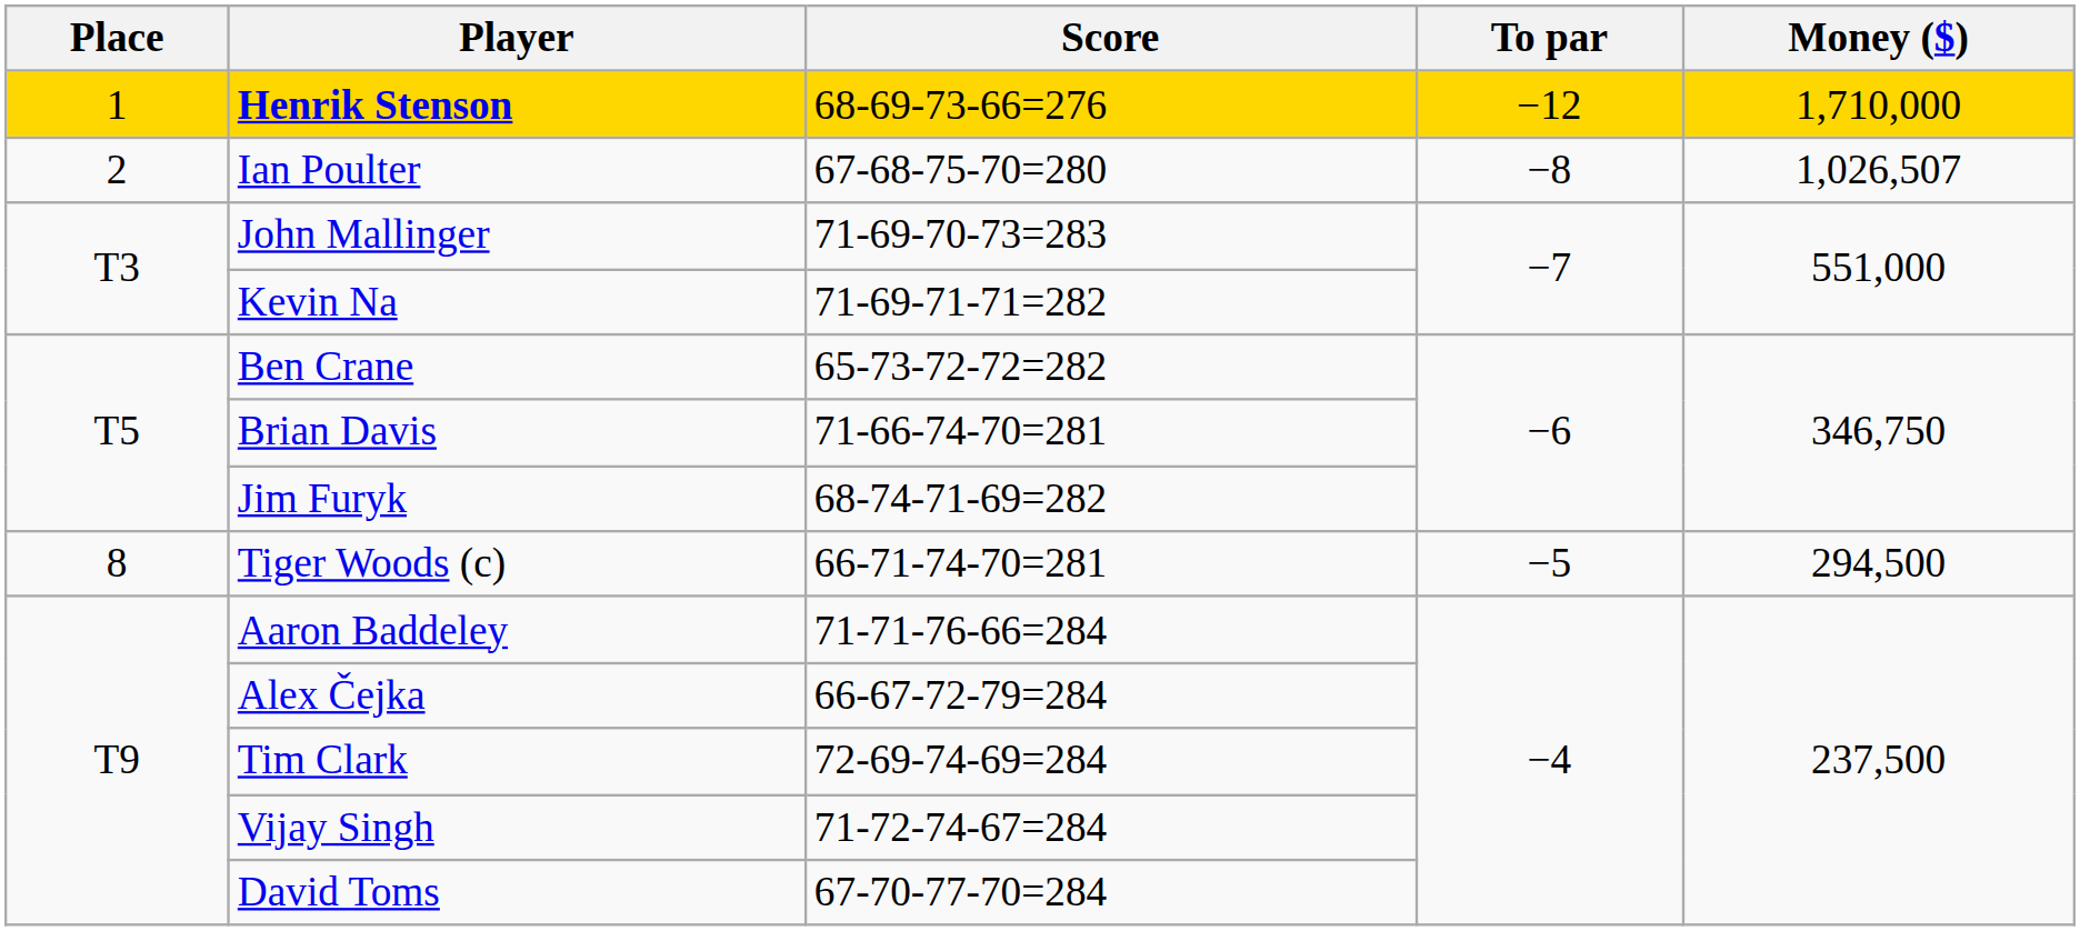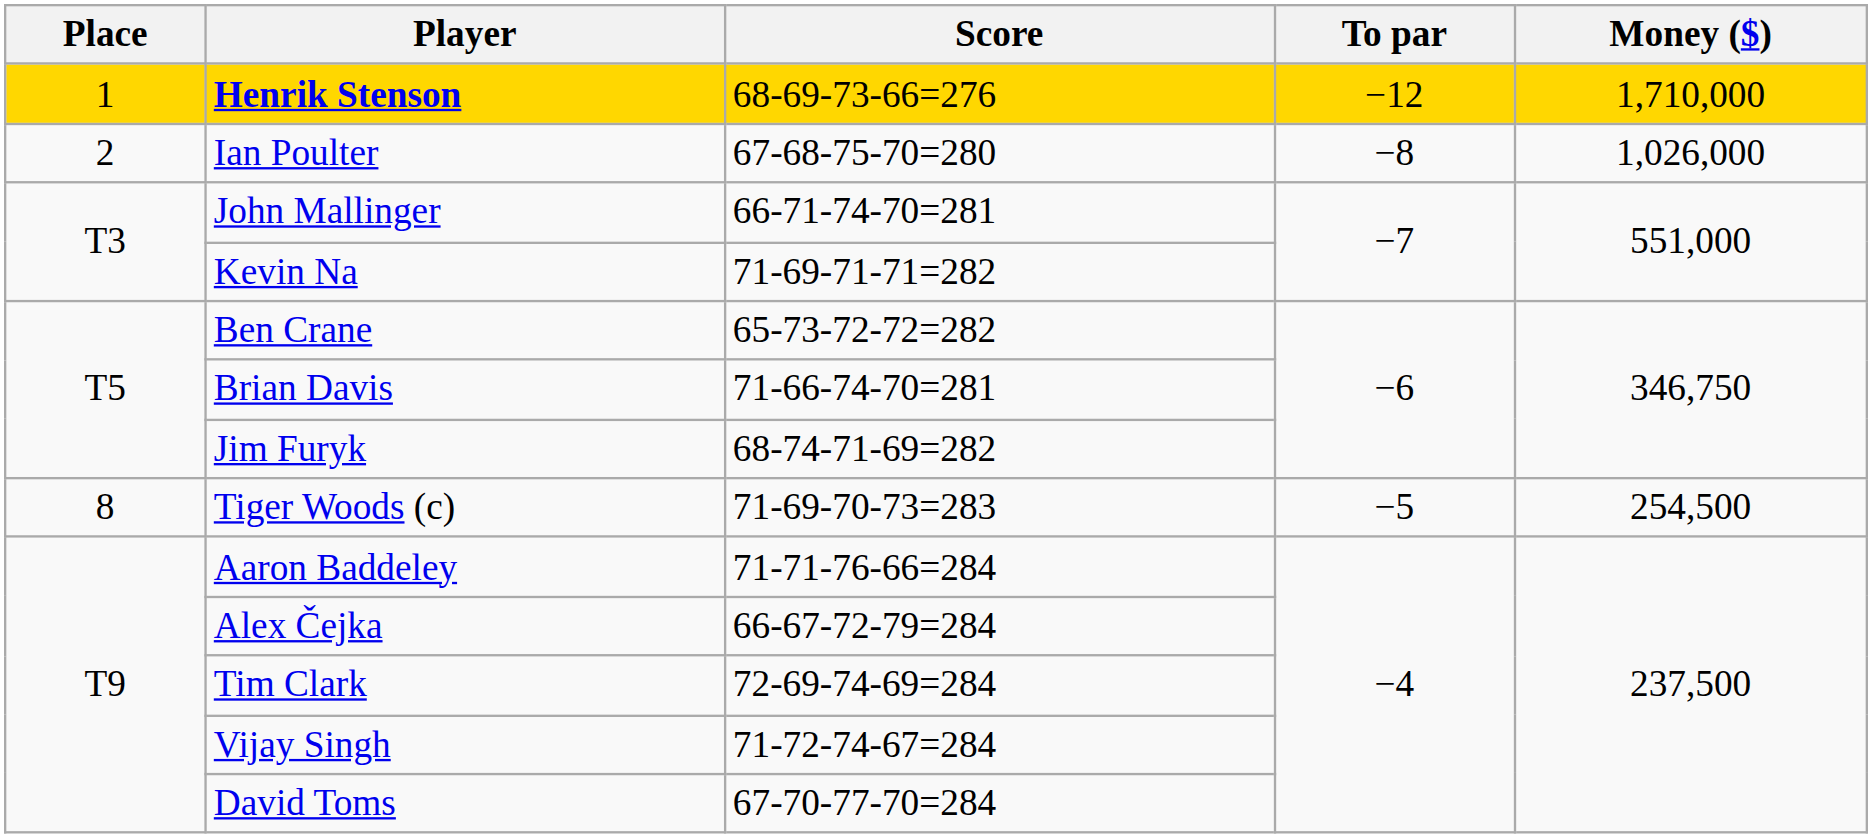 <table class="wikitable" style="width:50em; margin-bottom:0">
 <tr>
 <th>Place</th>
 <th>Player</th>
 <th>Score</th>
 <th>To par</th>
 <th>Money (<a href='#'>$</a>)</th>
 </tr>
 <tr style="background:gold">
 <td align=center>1</td>
 <td> <strong><a href='#'>Henrik Stenson</a></strong></td>
 <td>68-69-73-66=276</td>
 <td align=center>−12</td>
 <td align=center>1,710,000</td>
 </tr>
 <tr>
 <td align=center>2</td>
 <td> <a href='#'>Ian Poulter</a></td>
 <td>67-68-75-70=280</td>
 <td align=center>−8</td>
-<td align=center>1,026,507</td>
+<td align=center>1,026,000</td>
 </tr>
 <tr>
 <td rowspan=2 align=center>T3</td>
 <td> <a href='#'>John Mallinger</a></td>
-<td>71-69-70-73=283</td>
+<td>66-71-74-70=281</td>
 <td rowspan=2 align=center>−7</td>
 <td rowspan=2 align=center>551,000</td>
 </tr>
 <tr>
 <td> <a href='#'>Kevin Na</a></td>
 <td>71-69-71-71=282</td>
 </tr>
 <tr>
 <td rowspan=3 align=center>T5</td>
 <td> <a href='#'>Ben Crane</a></td>
 <td>65-73-72-72=282</td>
 <td rowspan=3 align=center>−6</td>
 <td rowspan=3 align=center>346,750</td>
 </tr>
 <tr>
 <td> <a href='#'>Brian Davis</a></td>
 <td>71-66-74-70=281</td>
 </tr>
 <tr>
 <td> <a href='#'>Jim Furyk</a></td>
 <td>68-74-71-69=282</td>
 </tr>
 <tr>
 <td align=center>8</td>
 <td> <a href='#'>Tiger Woods</a> (c)</td>
-<td>66-71-74-70=281</td>
+<td>71-69-70-73=283</td>
 <td align=center>−5</td>
-<td align=center>294,500</td>
+<td align=center>254,500</td>
 </tr>
 <tr>
 <td rowspan=5 align=center>T9</td>
 <td> <a href='#'>Aaron Baddeley</a></td>
 <td>71-71-76-66=284</td>
 <td rowspan=5 align=center>−4</td>
 <td rowspan=5 align=center>237,500</td>
 </tr>
 <tr>
 <td> <a href='#'>Alex Čejka</a></td>
 <td>66-67-72-79=284</td>
 </tr>
 <tr>
 <td> <a href='#'>Tim Clark</a></td>
 <td>72-69-74-69=284</td>
 </tr>
 <tr>
 <td> <a href='#'>Vijay Singh</a></td>
 <td>71-72-74-67=284</td>
 </tr>
 <tr>
 <td> <a href='#'>David Toms</a></td>
 <td>67-70-77-70=284</td>
 </tr>
 </table>
